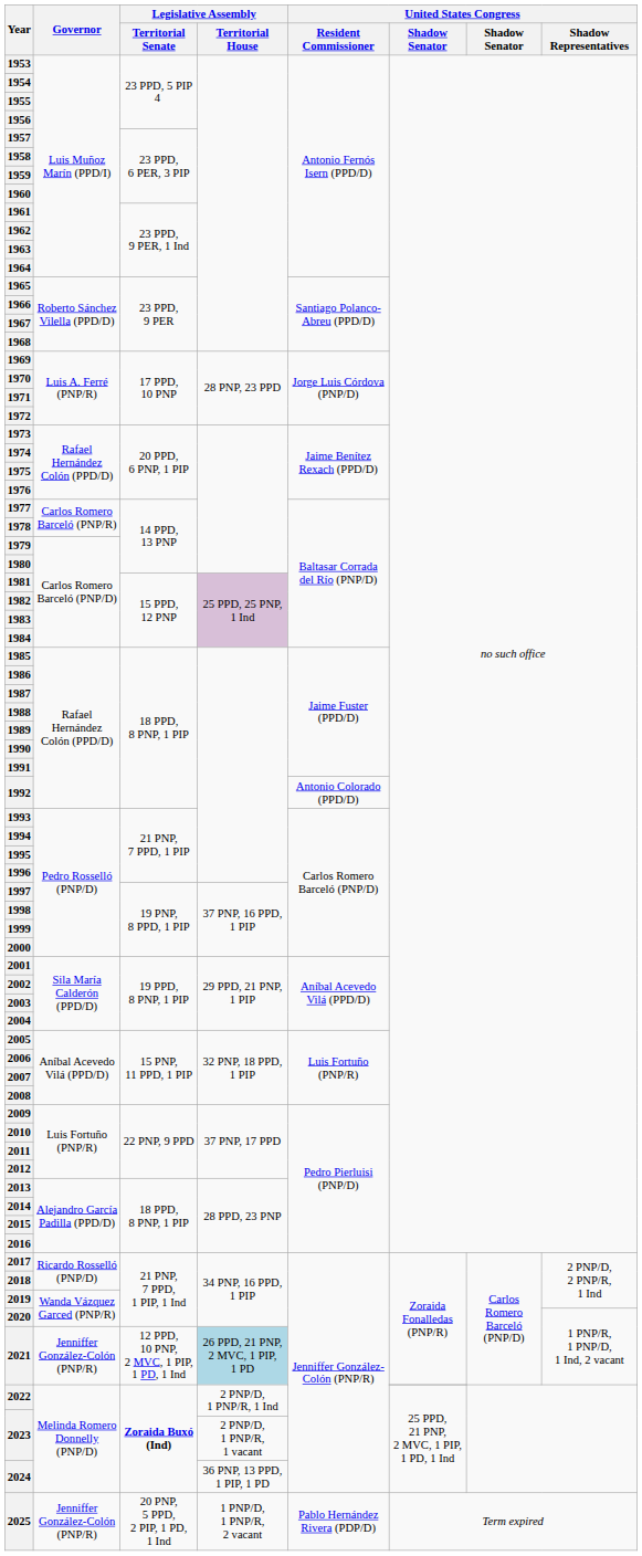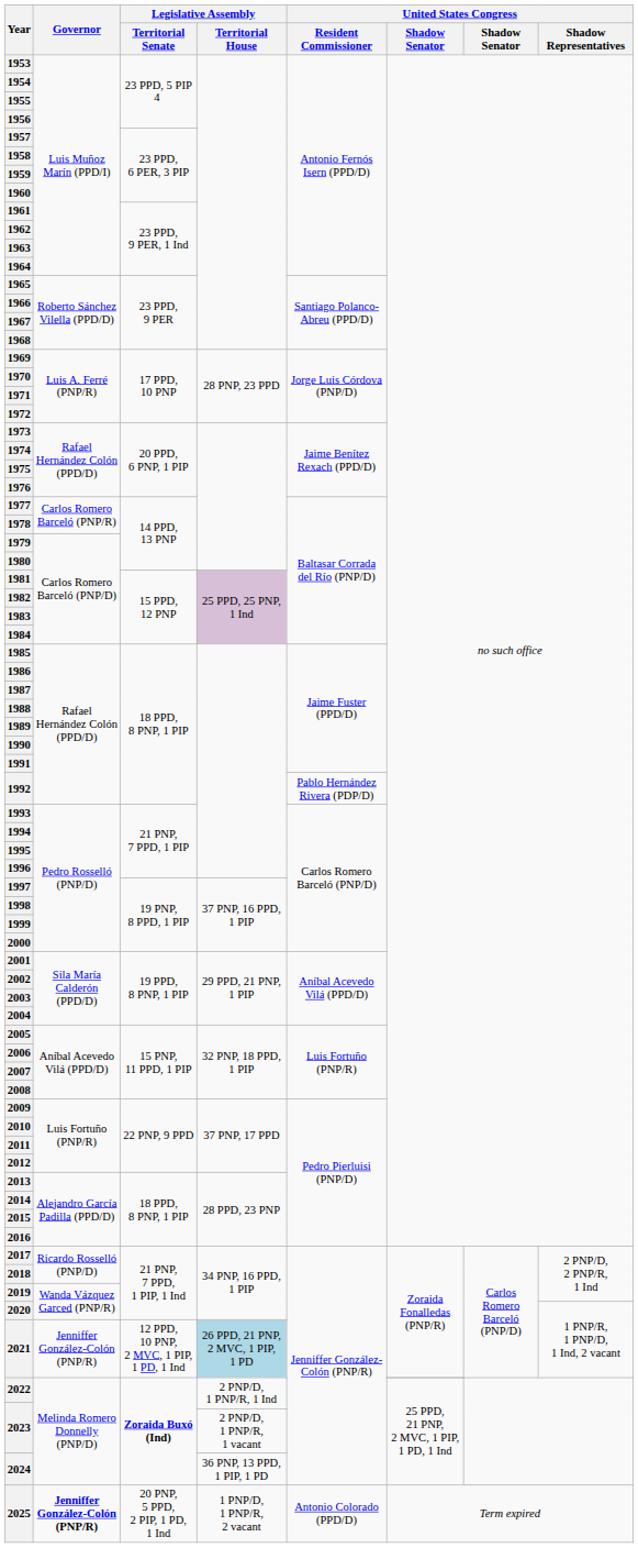 <table class="wikitable sortable sticky-header-multi" style="text-align:center">
 <tr>
 <th rowspan=2 class=unsortable>Year</th>
 <th rowspan=2 class=unsortable><a href='#'>Governor</a></th>
 <th colspan=2><a href='#'>Legislative Assembly</a></th>
 <th colspan=4><a href='#'>United States Congress</a></th>
 </tr>
 <tr>
 <th class=unsortable><a href='#'>Territorial Senate</a></th>
 <th class=unsortable><a href='#'>Territorial House</a></th>
 <th class=unsortable><a href='#'>Resident Commissioner</a></th>
 <th class=unsortable><a href='#'>Shadow Senator</a></th>
 <th class=unsortable>Shadow Senator</th>
 <th class=unsortable>Shadow Representatives</th>
 </tr>
 <tr>
 <th>1953</th>
 <td rowspan=12 ><a href='#'>Luis Muñoz Marín</a> (PPD/I)</td>
 <td rowspan=4 >23 PPD, 5 PIP 4 </td>
 <td rowspan=16></td>
 <td rowspan=12 ><a href='#'>Antonio Fernós Isern</a> (PPD/D)</td>
 <td colspan=3 rowspan=64 align=center><em>no such office</em></td>
 </tr>
 <tr>
 <th>1954</th>
 </tr>
 <tr>
 <th>1955</th>
 </tr>
 <tr>
 <th>1956</th>
 </tr>
 <tr>
 <th>1957</th>
 <td rowspan=4 >23 PPD, 6 PER, 3 PIP</td>
 </tr>
 <tr>
 <th>1958</th>
 </tr>
 <tr>
 <th>1959</th>
 </tr>
 <tr>
 <th>1960</th>
 </tr>
 <tr>
 <th>1961</th>
 <td rowspan=4 >23 PPD, 9 PER, 1 Ind</td>
 </tr>
 <tr>
 <th>1962</th>
 </tr>
 <tr>
 <th>1963</th>
 </tr>
 <tr>
 <th>1964</th>
 </tr>
 <tr>
 <th>1965</th>
 <td rowspan=4 ><a href='#'>Roberto Sánchez Vilella</a> (PPD/D)</td>
 <td rowspan=4 >23 PPD, 9 PER</td>
 <td rowspan=4 ><a href='#'>Santiago Polanco-Abreu</a> (PPD/D)</td>
 </tr>
 <tr>
 <th>1966</th>
 </tr>
 <tr>
 <th>1967</th>
 </tr>
 <tr>
 <th>1968</th>
 </tr>
 <tr>
 <th>1969</th>
 <td rowspan=4 ><a href='#'>Luis A. Ferré</a> (PNP/R)</td>
 <td rowspan=4 >17 PPD, 10 PNP</td>
 <td rowspan=4 >28 PNP, 23 PPD</td>
 <td rowspan=4 ><a href='#'>Jorge Luis Córdova</a> (PNP/D)</td>
 </tr>
 <tr>
 <th>1970</th>
 </tr>
 <tr>
 <th>1971</th>
 </tr>
 <tr>
 <th>1972</th>
 </tr>
 <tr>
 <th>1973</th>
 <td rowspan=4 ><a href='#'>Rafael Hernández Colón</a> (PPD/D)</td>
 <td rowspan=4 >20 PPD, 6 PNP, 1 PIP</td>
 <td rowspan=8></td>
 <td rowspan=4 ><a href='#'>Jaime Benítez Rexach</a> (PPD/D)</td>
 </tr>
 <tr>
 <th>1974</th>
 </tr>
 <tr>
 <th>1975</th>
 </tr>
 <tr>
 <th>1976</th>
 </tr>
 <tr>
 <th>1977</th>
 <td rowspan=2 ><a href='#'>Carlos Romero Barceló</a> (PNP/R)</td>
 <td rowspan=4 >14 PPD, 13 PNP</td>
 <td rowspan=8 ><a href='#'>Baltasar Corrada del Río</a> (PNP/D)</td>
 </tr>
 <tr>
 <th>1978</th>
 </tr>
 <tr>
 <th>1979</th>
 <td rowspan=6 >Carlos Romero Barceló (PNP/D)</td>
 </tr>
 <tr>
 <th>1980</th>
 </tr>
 <tr>
 <th>1981</th>
 <td rowspan=4 >15 PPD, 12 PNP</td>
 <td rowspan=4 bgcolor=#D8BFD8>25 PPD, 25 PNP, 1 Ind</td>
 </tr>
 <tr>
 <th>1982</th>
 </tr>
 <tr>
 <th>1983</th>
 </tr>
 <tr>
 <th>1984</th>
 </tr>
 <tr>
 <th>1985</th>
 <td rowspan=8 >Rafael Hernández Colón (PPD/D)</td>
 <td rowspan=8 >18 PPD, 8 PNP, 1 PIP</td>
 <td rowspan=12></td>
 <td rowspan=7 ><a href='#'>Jaime Fuster</a> (PPD/D)</td>
 </tr>
 <tr>
 <th>1986</th>
 </tr>
 <tr>
 <th>1987</th>
 </tr>
 <tr>
 <th>1988</th>
 </tr>
 <tr>
 <th>1989</th>
 </tr>
 <tr>
 <th>1990</th>
 </tr>
 <tr>
 <th>1991</th>
 </tr>
 <tr>
 <th>1992</th>
-<td><a href='#'>Antonio Colorado</a> (PPD/D)</td>
+<td><a href='#'>Pablo Hernández Rivera</a> (PDP/D)</td>
 </tr>
 <tr>
 <th>1993</th>
 <td rowspan=8 ><a href='#'>Pedro Rosselló</a> (PNP/D)</td>
 <td rowspan=4 >21 PNP, 7 PPD, 1 PIP</td>
 <td rowspan=8 >Carlos Romero Barceló (PNP/D)</td>
 </tr>
 <tr>
 <th>1994</th>
 </tr>
 <tr>
 <th>1995</th>
 </tr>
 <tr>
 <th>1996</th>
 </tr>
 <tr>
 <th>1997</th>
 <td rowspan=4 >19 PNP, 8 PPD, 1 PIP</td>
 <td rowspan=4 >37 PNP, 16 PPD, 1 PIP</td>
 </tr>
 <tr>
 <th>1998</th>
 </tr>
 <tr>
 <th>1999</th>
 </tr>
 <tr>
 <th>2000</th>
 </tr>
 <tr>
 <th>2001</th>
 <td rowspan=4 ><a href='#'>Sila María Calderón</a> (PPD/D)</td>
 <td rowspan=4 >19 PPD, 8 PNP, 1 PIP</td>
 <td rowspan=4 >29 PPD, 21 PNP, 1 PIP</td>
 <td rowspan=4 ><a href='#'>Aníbal Acevedo Vilá</a> (PPD/D)</td>
 </tr>
 <tr>
 <th>2002</th>
 </tr>
 <tr>
 <th>2003</th>
 </tr>
 <tr>
 <th>2004</th>
 </tr>
 <tr>
 <th>2005</th>
 <td rowspan=4 >Aníbal Acevedo Vilá (PPD/D)</td>
 <td rowspan=4 >15 PNP, 11 PPD, 1 PIP</td>
 <td rowspan=4 >32 PNP, 18 PPD, 1 PIP</td>
 <td rowspan=4 ><a href='#'>Luis Fortuño</a> (PNP/R)</td>
 </tr>
 <tr>
 <th>2006</th>
 </tr>
 <tr>
 <th>2007</th>
 </tr>
 <tr>
 <th>2008</th>
 </tr>
 <tr>
 <th>2009</th>
 <td rowspan=4 >Luis Fortuño (PNP/R)</td>
 <td rowspan=4 >22 PNP, 9 PPD</td>
 <td rowspan=4 >37 PNP, 17 PPD</td>
 <td rowspan=8 ><a href='#'>Pedro Pierluisi</a> (PNP/D)</td>
 </tr>
 <tr>
 <th>2010</th>
 </tr>
 <tr>
 <th>2011</th>
 </tr>
 <tr>
 <th>2012</th>
 </tr>
 <tr>
 <th>2013</th>
 <td rowspan=4 ><a href='#'>Alejandro García Padilla</a> (PPD/D)</td>
 <td rowspan=4 >18 PPD, 8 PNP, 1 PIP</td>
 <td rowspan=4 >28 PPD, 23 PNP</td>
 </tr>
 <tr>
 <th>2014</th>
 </tr>
 <tr>
 <th>2015</th>
 </tr>
 <tr>
 <th>2016</th>
 </tr>
 <tr>
 <th>2017</th>
 <td rowspan=2 ><a href='#'>Ricardo Rosselló</a> (PNP/D)</td>
 <td rowspan=4 >21 PNP, 7 PPD,<br>1 PIP, 1 Ind</td>
 <td rowspan=4 >34 PNP, 16 PPD,<br>1 PIP</td>
 <td rowspan=10 ><a href='#'>Jenniffer González-Colón</a> (PNP/R)</td>
 <td rowspan=5 ><a href='#'>Zoraida Fonalledas</a> (PNP/R)</td>
 <td rowspan=5 ><a href='#'>Carlos Romero Barceló</a> (PNP/D)</td>
 <td rowspan=3 >2 PNP/D, 2 PNP/R,<br>1 Ind</td>
 </tr>
 <tr>
 <th>2018</th>
 </tr>
 <tr>
 <th>2019</th>
 <td rowspan=2 ><a href='#'>Wanda Vázquez Garced</a> (PNP/R)</td>
 </tr>
 <tr>
 <th>2020</th>
 <td rowspan=2 >1 PNP/R, 1 PNP/D,<br>1 Ind, 2 vacant</td>
 </tr>
 <tr>
 <th rowspan=2>2021</th>
 <td><a href='#'>Jenniffer González-Colón</a> (PNP/R)</td>
 <td>12 PPD, 10 PNP,<br>2 <a href='#'>MVC</a>, 1 PIP, 1 <a href='#'>PD</a>, 1 Ind</td>
 <td style="background: lightblue;">26 PPD, 21 PNP, 2 MVC, 1 PIP, 1 PD</td>
 </tr>
 <tr>
 <td rowspan=5 ><a href='#'>Melinda Romero Donnelly</a> (PNP/D)</td>
 <td rowspan=5 ><strong><a href='#'>Zoraida Buxó</a> (Ind)</strong></td>
 <td rowspan=3 >2 PNP/D, 1 PNP/R, 1 Ind</td>
 </tr>
 <tr>
 <th>2022</th>
 <td rowspan=4 >25 PPD, 21 PNP,<br>2 MVC, 1 PIP, 1 PD, 1 Ind</td>
 </tr>
 <tr>
 <th rowspan=2>2023</th>
 </tr>
 <tr>
 <td>2 PNP/D, 1 PNP/R, 1 vacant</td>
 </tr>
 <tr>
 <th>2024</th>
 <td>36 PNP, 13 PPD,<br>1 PIP, 1 PD</td>
 </tr>
 <tr>
 <th>2025</th>
-<td><a href='#'>Jenniffer González-Colón</a> (PNP/R)</td>
+<td><strong><a href='#'>Jenniffer González-Colón</a> (PNP/R)</strong></td>
 <td>20 PNP, 5 PPD,<br>2 PIP, 1 PD, 1 Ind</td>
 <td>1 PNP/D, 1 PNP/R, 2 vacant</td>
-<td><a href='#'>Pablo Hernández Rivera</a> (PDP/D)</td>
+<td><a href='#'>Antonio Colorado</a> (PPD/D)</td>
 <td colspan=3><em>Term expired</em></td>
 </tr>
 </table>
